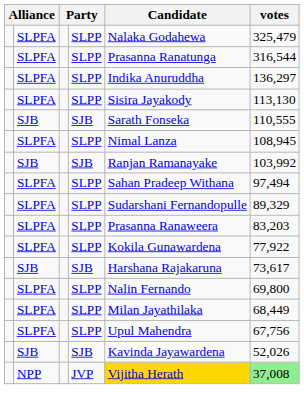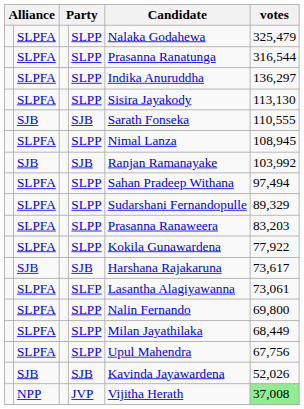 <table class="wikitable sortable mw-collapsible">
 <tr>
 <th colspan="2">Alliance</th>
 <th colspan="2">Party</th>
 <th>Candidate</th>
 <th>votes</th>
 </tr>
 <tr>
 <td bgcolor=> </td>
 <td align=left><a href='#'>SLPFA</a></td>
 <td bgcolor=> </td>
 <td align=left><a href='#'>SLPP</a></td>
 <td><a href='#'>Nalaka Godahewa</a></td>
 <td>325,479</td>
 </tr>
 <tr>
 <td bgcolor=> </td>
 <td align=left><a href='#'>SLPFA</a></td>
 <td bgcolor=> </td>
 <td align=left><a href='#'>SLPP</a></td>
 <td><a href='#'>Prasanna Ranatunga</a></td>
 <td>316,544</td>
 </tr>
 <tr>
 <td bgcolor=> </td>
 <td align=left><a href='#'>SLPFA</a></td>
 <td bgcolor=> </td>
 <td align=left><a href='#'>SLPP</a></td>
 <td><a href='#'>Indika Anuruddha</a></td>
 <td>136,297</td>
 </tr>
 <tr>
 <td bgcolor=> </td>
 <td align=left><a href='#'>SLPFA</a></td>
 <td bgcolor=> </td>
 <td align=left><a href='#'>SLPP</a></td>
 <td><a href='#'>Sisira Jayakody</a></td>
 <td>113,130</td>
 </tr>
 <tr>
 <td bgcolor=> </td>
 <td align=left><a href='#'>SJB</a></td>
 <td bgcolor=> </td>
 <td align=left><a href='#'>SJB</a></td>
 <td><a href='#'>Sarath Fonseka</a></td>
 <td>110,555</td>
 </tr>
 <tr>
 <td bgcolor=> </td>
 <td align=left><a href='#'>SLPFA</a></td>
 <td bgcolor=> </td>
 <td align=left><a href='#'>SLPP</a></td>
 <td><a href='#'>Nimal Lanza</a></td>
 <td>108,945</td>
 </tr>
 <tr>
 <td bgcolor=> </td>
 <td align=left><a href='#'>SJB</a></td>
 <td bgcolor=> </td>
 <td align=left><a href='#'>SJB</a></td>
 <td><a href='#'>Ranjan Ramanayake</a></td>
 <td>103,992</td>
 </tr>
 <tr>
 <td bgcolor=> </td>
 <td align=left><a href='#'>SLPFA</a></td>
 <td bgcolor=> </td>
 <td align=left><a href='#'>SLPP</a></td>
 <td><a href='#'>Sahan Pradeep Withana</a></td>
 <td>97,494</td>
 </tr>
 <tr>
 <td bgcolor=> </td>
 <td align=left><a href='#'>SLPFA</a></td>
 <td bgcolor=> </td>
 <td align=left><a href='#'>SLPP</a></td>
 <td><a href='#'>Sudarshani Fernandopulle</a></td>
 <td>89,329</td>
 </tr>
 <tr>
 <td bgcolor=> </td>
 <td align=left><a href='#'>SLPFA</a></td>
 <td bgcolor=> </td>
 <td align=left><a href='#'>SLPP</a></td>
 <td><a href='#'>Prasanna Ranaweera</a></td>
 <td>83,203</td>
 </tr>
 <tr>
 <td bgcolor=> </td>
 <td align=left><a href='#'>SLPFA</a></td>
 <td bgcolor=> </td>
 <td align=left><a href='#'>SLPP</a></td>
 <td><a href='#'>Kokila Gunawardena</a></td>
 <td>77,922</td>
 </tr>
 <tr>
 <td bgcolor=> </td>
 <td align=left><a href='#'>SJB</a></td>
 <td bgcolor=> </td>
 <td align=left><a href='#'>SJB</a></td>
 <td><a href='#'>Harshana Rajakaruna</a></td>
 <td>73,617</td>
 </tr>
 <tr>
 <td bgcolor=> </td>
 <td align=left><a href='#'>SLPFA</a></td>
 <td bgcolor=> </td>
+<td align=left><a href='#'>SLFP</a></td>
+<td><a href='#'>Lasantha Alagiyawanna</a></td>
+<td>73,061</td>
+</tr>
+<tr>
+<td bgcolor=> </td>
+<td align=left><a href='#'>SLPFA</a></td>
+<td bgcolor=> </td>
 <td align=left><a href='#'>SLPP</a></td>
 <td><a href='#'>Nalin Fernando</a></td>
 <td>69,800</td>
 </tr>
 <tr>
 <td bgcolor=> </td>
 <td align=left><a href='#'>SLPFA</a></td>
 <td bgcolor=> </td>
 <td align=left><a href='#'>SLPP</a></td>
 <td><a href='#'>Milan Jayathilaka</a></td>
 <td>68,449</td>
 </tr>
 <tr>
 <td bgcolor=> </td>
 <td align=left><a href='#'>SLPFA</a></td>
 <td bgcolor=> </td>
 <td align=left><a href='#'>SLPP</a></td>
 <td><a href='#'>Upul Mahendra</a></td>
 <td>67,756</td>
 </tr>
 <tr>
 <td bgcolor=> </td>
 <td align=left><a href='#'>SJB</a></td>
 <td bgcolor=> </td>
 <td align=left><a href='#'>SJB</a></td>
 <td><a href='#'>Kavinda Jayawardena</a></td>
 <td>52,026</td>
 </tr>
 <tr>
 <td bgcolor=> </td>
 <td align=left><a href='#'>NPP</a></td>
 <td bgcolor=> </td>
 <td align=left><a href='#'>JVP</a></td>
-<td style="background: gold;"><a href='#'>Vijitha Herath</a></td>
+<td><a href='#'>Vijitha Herath</a></td>
 <td style="background: lightgreen;">37,008</td>
 </tr>
 </table>
